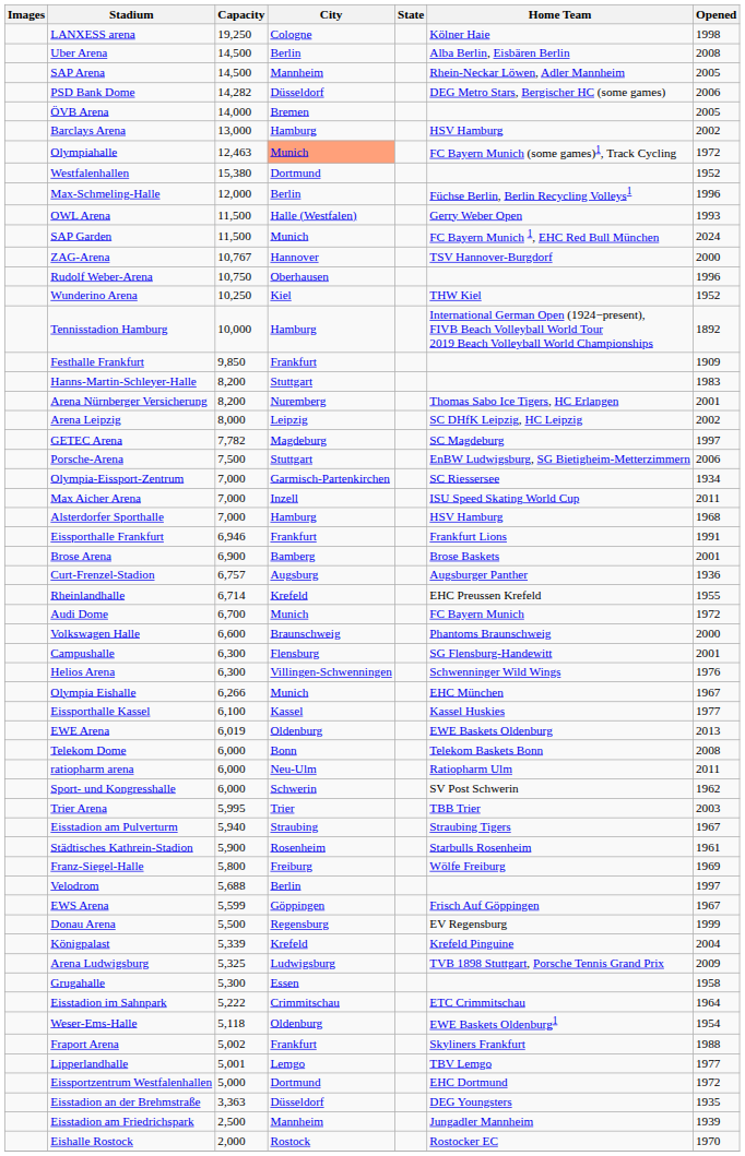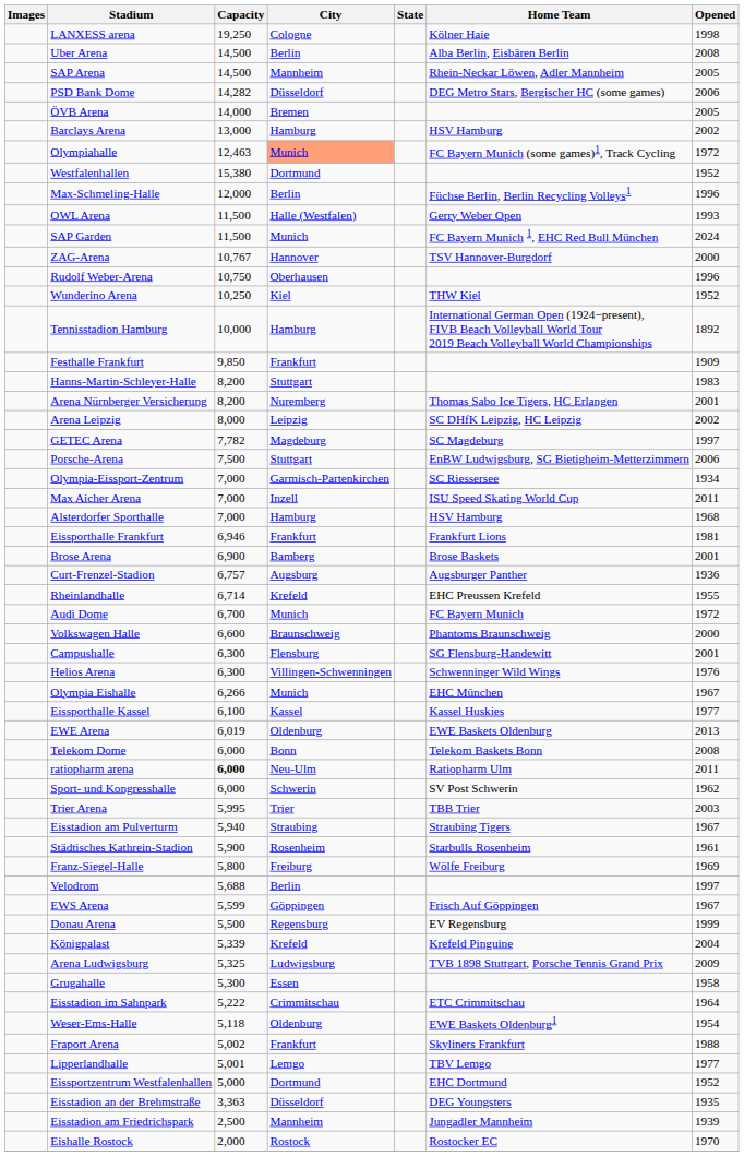 <table class="wikitable sortable">
 <tr>
 <th class="unsortable">Images</th>
 <th>Stadium</th>
 <th>Capacity</th>
 <th>City</th>
 <th>State</th>
 <th>Home Team</th>
 <th>Opened</th>
 </tr>
 <tr>
 <td></td>
 <td><a href='#'>LANXESS arena</a></td>
 <td>19,250</td>
 <td><a href='#'>Cologne</a></td>
 <td></td>
 <td><a href='#'>Kölner Haie</a></td>
 <td>1998</td>
 </tr>
 <tr>
 <td></td>
 <td><a href='#'>Uber Arena</a></td>
 <td>14,500</td>
 <td><a href='#'>Berlin</a></td>
 <td></td>
 <td><a href='#'>Alba Berlin</a>, <a href='#'>Eisbären Berlin</a></td>
 <td>2008</td>
 </tr>
 <tr>
 <td></td>
 <td><a href='#'>SAP Arena</a></td>
 <td>14,500</td>
 <td><a href='#'>Mannheim</a></td>
 <td></td>
 <td><a href='#'>Rhein-Neckar Löwen</a>, <a href='#'>Adler Mannheim</a></td>
 <td>2005</td>
 </tr>
 <tr>
 <td></td>
 <td><a href='#'>PSD Bank Dome</a></td>
 <td>14,282</td>
 <td><a href='#'>Düsseldorf</a></td>
 <td></td>
 <td><a href='#'>DEG Metro Stars</a>, <a href='#'>Bergischer HC</a> (some games)</td>
 <td>2006</td>
 </tr>
 <tr>
 <td></td>
 <td><a href='#'>ÖVB Arena</a></td>
 <td>14,000</td>
 <td><a href='#'>Bremen</a></td>
 <td></td>
 <td></td>
 <td>2005</td>
 </tr>
 <tr>
 <td></td>
 <td><a href='#'>Barclays Arena</a></td>
 <td>13,000</td>
 <td><a href='#'>Hamburg</a></td>
 <td></td>
 <td><a href='#'>HSV Hamburg</a></td>
 <td>2002</td>
 </tr>
 <tr>
 <td></td>
 <td><a href='#'>Olympiahalle</a></td>
 <td>12,463</td>
 <td style="background: lightsalmon;"><a href='#'>Munich</a></td>
 <td></td>
 <td><a href='#'>FC Bayern Munich</a> (some games)<sup><a href='#'>1</a></sup>, Track Cycling</td>
 <td>1972</td>
 </tr>
 <tr>
 <td></td>
 <td><a href='#'>Westfalenhallen</a></td>
 <td>15,380</td>
 <td><a href='#'>Dortmund</a></td>
 <td></td>
 <td></td>
 <td>1952</td>
 </tr>
 <tr>
 <td></td>
 <td><a href='#'>Max-Schmeling-Halle</a></td>
 <td>12,000</td>
 <td><a href='#'>Berlin</a></td>
 <td></td>
 <td><a href='#'>Füchse Berlin</a>, <a href='#'>Berlin Recycling Volleys</a><sup><a href='#'>1</a></sup></td>
 <td>1996</td>
 </tr>
 <tr>
 <td></td>
 <td><a href='#'>OWL Arena</a></td>
 <td>11,500</td>
 <td><a href='#'>Halle (Westfalen)</a></td>
 <td></td>
 <td><a href='#'>Gerry Weber Open</a></td>
 <td>1993</td>
 </tr>
 <tr>
 <td></td>
 <td><a href='#'>SAP Garden</a></td>
 <td>11,500</td>
 <td><a href='#'>Munich</a></td>
 <td></td>
 <td><a href='#'>FC Bayern Munich</a> <sup><a href='#'>1</a></sup>, <a href='#'>EHC Red Bull München</a></td>
 <td>2024</td>
 </tr>
 <tr>
 <td></td>
 <td><a href='#'>ZAG-Arena</a></td>
 <td>10,767</td>
 <td><a href='#'>Hannover</a></td>
 <td></td>
 <td><a href='#'>TSV Hannover-Burgdorf</a></td>
 <td>2000</td>
 </tr>
 <tr>
 <td></td>
 <td><a href='#'>Rudolf Weber-Arena</a></td>
 <td>10,750</td>
 <td><a href='#'>Oberhausen</a></td>
 <td></td>
 <td></td>
 <td>1996</td>
 </tr>
 <tr>
 <td></td>
 <td><a href='#'>Wunderino Arena</a></td>
 <td>10,250</td>
 <td><a href='#'>Kiel</a></td>
 <td></td>
 <td><a href='#'>THW Kiel</a></td>
 <td>1952</td>
 </tr>
 <tr>
 <td></td>
 <td><a href='#'>Tennisstadion Hamburg</a></td>
 <td>10,000</td>
 <td><a href='#'>Hamburg</a></td>
 <td></td>
 <td><a href='#'>International German Open</a> (1924−present), <br> <a href='#'>FIVB Beach Volleyball World Tour</a> <br> <a href='#'>2019 Beach Volleyball World Championships</a></td>
 <td>1892</td>
 </tr>
 <tr>
 <td></td>
 <td><a href='#'>Festhalle Frankfurt</a></td>
 <td>9,850</td>
 <td><a href='#'>Frankfurt</a></td>
 <td></td>
 <td></td>
 <td>1909</td>
 </tr>
 <tr>
 <td></td>
 <td><a href='#'>Hanns-Martin-Schleyer-Halle</a></td>
 <td>8,200</td>
 <td><a href='#'>Stuttgart</a></td>
 <td></td>
 <td></td>
 <td>1983</td>
 </tr>
 <tr>
 <td></td>
 <td><a href='#'>Arena Nürnberger Versicherung</a></td>
 <td>8,200</td>
 <td><a href='#'>Nuremberg</a></td>
 <td></td>
 <td><a href='#'>Thomas Sabo Ice Tigers</a>, <a href='#'>HC Erlangen</a></td>
 <td>2001</td>
 </tr>
 <tr>
 <td></td>
 <td><a href='#'>Arena Leipzig</a></td>
 <td>8,000</td>
 <td><a href='#'>Leipzig</a></td>
 <td></td>
 <td><a href='#'>SC DHfK Leipzig</a>, <a href='#'>HC Leipzig</a></td>
 <td>2002</td>
 </tr>
 <tr>
 <td></td>
 <td><a href='#'>GETEC Arena</a></td>
 <td>7,782</td>
 <td><a href='#'>Magdeburg</a></td>
 <td></td>
 <td><a href='#'>SC Magdeburg</a></td>
 <td>1997</td>
 </tr>
 <tr>
 <td></td>
 <td><a href='#'>Porsche-Arena</a></td>
 <td>7,500</td>
 <td><a href='#'>Stuttgart</a></td>
 <td></td>
 <td><a href='#'>EnBW Ludwigsburg</a>, <a href='#'>SG Bietigheim-Metterzimmern</a></td>
 <td>2006</td>
 </tr>
 <tr>
 <td></td>
 <td><a href='#'>Olympia-Eissport-Zentrum</a></td>
 <td>7,000</td>
 <td><a href='#'>Garmisch-Partenkirchen</a></td>
 <td></td>
 <td><a href='#'>SC Riessersee</a></td>
 <td>1934</td>
 </tr>
 <tr>
 <td></td>
 <td><a href='#'>Max Aicher Arena</a></td>
 <td>7,000</td>
 <td><a href='#'>Inzell</a></td>
 <td></td>
 <td><a href='#'>ISU Speed Skating World Cup</a></td>
 <td>2011</td>
 </tr>
 <tr>
 <td></td>
 <td><a href='#'>Alsterdorfer Sporthalle</a></td>
 <td>7,000</td>
 <td><a href='#'>Hamburg</a></td>
 <td></td>
 <td><a href='#'>HSV Hamburg</a></td>
 <td>1968</td>
 </tr>
 <tr>
 <td></td>
 <td><a href='#'>Eissporthalle Frankfurt</a></td>
 <td>6,946</td>
 <td><a href='#'>Frankfurt</a></td>
 <td></td>
 <td><a href='#'>Frankfurt Lions</a></td>
-<td>1991</td>
+<td>1981</td>
 </tr>
 <tr>
 <td></td>
 <td><a href='#'>Brose Arena</a></td>
 <td>6,900</td>
 <td><a href='#'>Bamberg</a></td>
 <td></td>
 <td><a href='#'>Brose Baskets</a></td>
 <td>2001</td>
 </tr>
 <tr>
 <td></td>
 <td><a href='#'>Curt-Frenzel-Stadion</a></td>
 <td>6,757</td>
 <td><a href='#'>Augsburg</a></td>
 <td></td>
 <td><a href='#'>Augsburger Panther</a></td>
 <td>1936</td>
 </tr>
 <tr>
 <td></td>
 <td><a href='#'>Rheinlandhalle</a></td>
 <td>6,714</td>
 <td><a href='#'>Krefeld</a></td>
 <td></td>
 <td>EHC Preussen Krefeld</td>
 <td>1955</td>
 </tr>
 <tr>
 <td></td>
 <td><a href='#'>Audi Dome</a></td>
 <td>6,700</td>
 <td><a href='#'>Munich</a></td>
 <td></td>
 <td><a href='#'>FC Bayern Munich</a></td>
 <td>1972</td>
 </tr>
 <tr>
 <td></td>
 <td><a href='#'>Volkswagen Halle</a></td>
 <td>6,600</td>
 <td><a href='#'>Braunschweig</a></td>
 <td></td>
 <td><a href='#'>Phantoms Braunschweig</a></td>
 <td>2000</td>
 </tr>
 <tr>
 <td></td>
 <td><a href='#'>Campushalle</a></td>
 <td>6,300</td>
 <td><a href='#'>Flensburg</a></td>
 <td></td>
 <td><a href='#'>SG Flensburg-Handewitt</a></td>
 <td>2001</td>
 </tr>
 <tr>
 <td></td>
 <td><a href='#'>Helios Arena</a></td>
 <td>6,300</td>
 <td><a href='#'>Villingen-Schwenningen</a></td>
 <td></td>
 <td><a href='#'>Schwenninger Wild Wings</a></td>
 <td>1976</td>
 </tr>
 <tr>
 <td></td>
 <td><a href='#'>Olympia Eishalle</a></td>
 <td>6,266</td>
 <td><a href='#'>Munich</a></td>
 <td></td>
 <td><a href='#'>EHC München</a></td>
 <td>1967</td>
 </tr>
 <tr>
 <td></td>
 <td><a href='#'>Eissporthalle Kassel</a></td>
 <td>6,100</td>
 <td><a href='#'>Kassel</a></td>
 <td></td>
 <td><a href='#'>Kassel Huskies</a></td>
 <td>1977</td>
 </tr>
 <tr>
 <td></td>
 <td><a href='#'>EWE Arena</a></td>
 <td>6,019</td>
 <td><a href='#'>Oldenburg</a></td>
 <td></td>
 <td><a href='#'>EWE Baskets Oldenburg</a></td>
 <td>2013</td>
 </tr>
 <tr>
 <td></td>
 <td><a href='#'>Telekom Dome</a></td>
 <td>6,000</td>
 <td><a href='#'>Bonn</a></td>
 <td></td>
 <td><a href='#'>Telekom Baskets Bonn</a></td>
 <td>2008</td>
 </tr>
 <tr>
 <td></td>
 <td><a href='#'>ratiopharm arena</a></td>
-<td>6,000</td>
+<td><strong>6,000</strong></td>
 <td><a href='#'>Neu-Ulm</a></td>
 <td></td>
 <td><a href='#'>Ratiopharm Ulm</a></td>
 <td>2011</td>
 </tr>
 <tr>
 <td></td>
 <td><a href='#'>Sport- und Kongresshalle</a></td>
 <td>6,000</td>
 <td><a href='#'>Schwerin</a></td>
 <td></td>
 <td>SV Post Schwerin</td>
 <td>1962</td>
 </tr>
 <tr>
 <td></td>
 <td><a href='#'>Trier Arena</a></td>
 <td>5,995</td>
 <td><a href='#'>Trier</a></td>
 <td></td>
 <td><a href='#'>TBB Trier</a></td>
 <td>2003</td>
 </tr>
 <tr>
 <td></td>
 <td><a href='#'>Eisstadion am Pulverturm</a></td>
 <td>5,940</td>
 <td><a href='#'>Straubing</a></td>
 <td></td>
 <td><a href='#'>Straubing Tigers</a></td>
 <td>1967</td>
 </tr>
 <tr>
 <td></td>
 <td><a href='#'>Städtisches Kathrein-Stadion</a></td>
 <td>5,900</td>
 <td><a href='#'>Rosenheim</a></td>
 <td></td>
 <td><a href='#'>Starbulls Rosenheim</a></td>
 <td>1961</td>
 </tr>
 <tr>
 <td></td>
 <td><a href='#'>Franz-Siegel-Halle</a></td>
 <td>5,800</td>
 <td><a href='#'>Freiburg</a></td>
 <td></td>
 <td><a href='#'>Wölfe Freiburg</a></td>
 <td>1969</td>
 </tr>
 <tr>
 <td></td>
 <td><a href='#'>Velodrom</a></td>
 <td>5,688</td>
 <td><a href='#'>Berlin</a></td>
 <td></td>
 <td></td>
 <td>1997</td>
 </tr>
 <tr>
 <td></td>
 <td><a href='#'>EWS Arena</a></td>
 <td>5,599</td>
 <td><a href='#'>Göppingen</a></td>
 <td></td>
 <td><a href='#'>Frisch Auf Göppingen</a></td>
 <td>1967</td>
 </tr>
 <tr>
 <td></td>
 <td><a href='#'>Donau Arena</a></td>
 <td>5,500</td>
 <td><a href='#'>Regensburg</a></td>
 <td></td>
 <td>EV Regensburg</td>
 <td>1999</td>
 </tr>
 <tr>
 <td></td>
 <td><a href='#'>Königpalast</a></td>
 <td>5,339</td>
 <td><a href='#'>Krefeld</a></td>
 <td></td>
 <td><a href='#'>Krefeld Pinguine</a></td>
 <td>2004</td>
 </tr>
 <tr>
 <td></td>
 <td><a href='#'>Arena Ludwigsburg</a></td>
 <td>5,325</td>
 <td><a href='#'>Ludwigsburg</a></td>
 <td></td>
 <td><a href='#'>TVB 1898 Stuttgart</a>, <a href='#'>Porsche Tennis Grand Prix</a></td>
 <td>2009</td>
 </tr>
 <tr>
 <td></td>
 <td><a href='#'>Grugahalle</a></td>
 <td>5,300</td>
 <td><a href='#'>Essen</a></td>
 <td></td>
 <td></td>
 <td>1958</td>
 </tr>
 <tr>
 <td></td>
 <td><a href='#'>Eisstadion im Sahnpark</a></td>
 <td>5,222</td>
 <td><a href='#'>Crimmitschau</a></td>
 <td></td>
 <td><a href='#'>ETC Crimmitschau</a></td>
 <td>1964</td>
 </tr>
 <tr>
 <td></td>
 <td><a href='#'>Weser-Ems-Halle</a></td>
 <td>5,118</td>
 <td><a href='#'>Oldenburg</a></td>
 <td></td>
 <td><a href='#'>EWE Baskets Oldenburg</a><sup><a href='#'>1</a></sup></td>
 <td>1954</td>
 </tr>
 <tr>
 <td></td>
 <td><a href='#'>Fraport Arena</a></td>
 <td>5,002</td>
 <td><a href='#'>Frankfurt</a></td>
 <td></td>
 <td><a href='#'>Skyliners Frankfurt</a></td>
 <td>1988</td>
 </tr>
 <tr>
 <td></td>
 <td><a href='#'>Lipperlandhalle</a></td>
 <td>5,001</td>
 <td><a href='#'>Lemgo</a></td>
 <td></td>
 <td><a href='#'>TBV Lemgo</a></td>
 <td>1977</td>
 </tr>
 <tr>
 <td></td>
 <td><a href='#'>Eissportzentrum Westfalenhallen</a></td>
 <td>5,000</td>
 <td><a href='#'>Dortmund</a></td>
 <td></td>
 <td><a href='#'>EHC Dortmund</a></td>
-<td>1972</td>
+<td>1952</td>
 </tr>
 <tr>
 <td></td>
 <td><a href='#'>Eisstadion an der Brehmstraße</a></td>
 <td>3,363</td>
 <td><a href='#'>Düsseldorf</a></td>
 <td></td>
 <td><a href='#'>DEG Youngsters</a></td>
 <td>1935</td>
 </tr>
 <tr>
 <td></td>
 <td><a href='#'>Eisstadion am Friedrichspark</a></td>
 <td>2,500</td>
 <td><a href='#'>Mannheim</a></td>
 <td></td>
 <td><a href='#'>Jungadler Mannheim</a></td>
 <td>1939</td>
 </tr>
 <tr>
 <td></td>
 <td><a href='#'>Eishalle Rostock</a></td>
 <td>2,000</td>
 <td><a href='#'>Rostock</a></td>
 <td></td>
 <td><a href='#'>Rostocker EC</a></td>
 <td>1970</td>
 </tr>
 <tr>
 </tr>
 </table>
